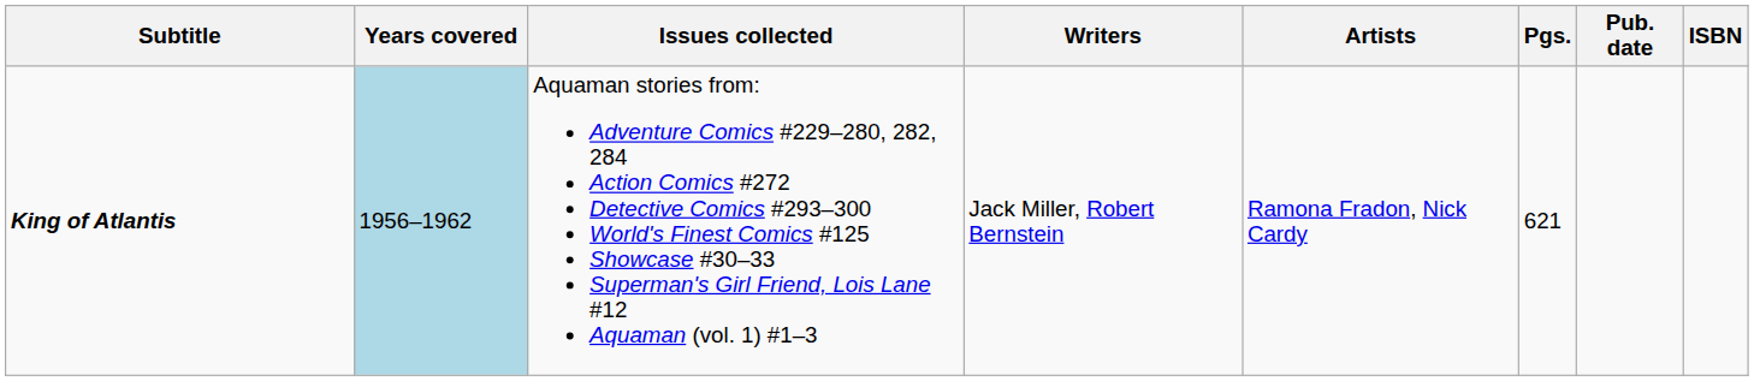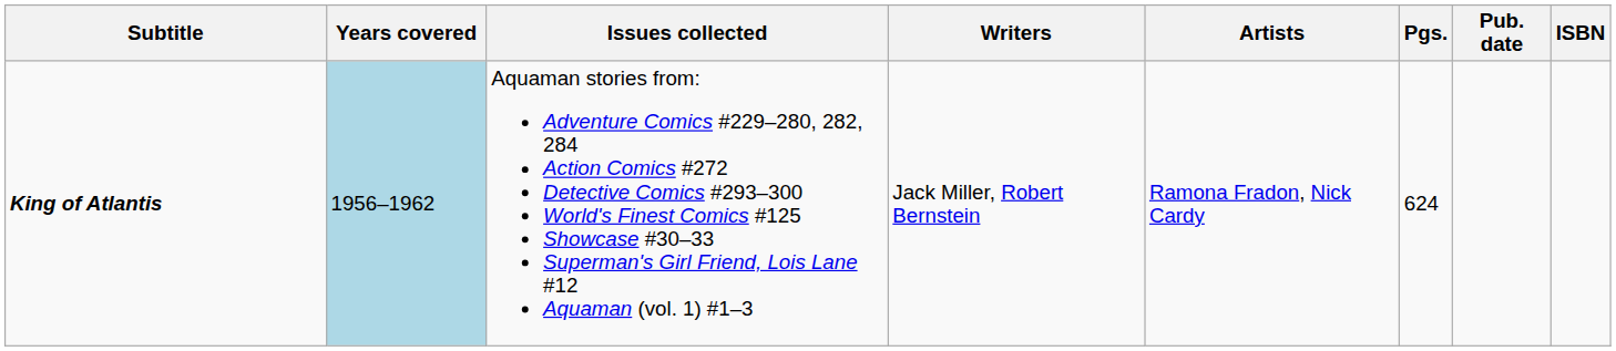 <table class="wikitable sortable" width=98%>
 <tr>
 <th class="unsortable" width="20%">Subtitle</th>
 <th width="10%">Years covered</th>
 <th width="25%">Issues collected</th>
 <th class="unsortable">Writers</th>
 <th class="unsortable">Artists</th>
 <th>Pgs.</th>
 <th>Pub. date</th>
 <th class="unsortable">ISBN</th>
 </tr>
 <tr>
 <td><strong><em>King of Atlantis</em></strong></td>
 <td style="background: lightblue;">1956–1962</td>
 <td>Aquaman stories from:<br><ul><li><em><a href='#'>Adventure Comics</a></em> #229–280, 282, 284</li><li><em><a href='#'>Action Comics</a></em> #272</li><li><em><a href='#'>Detective Comics</a></em> #293–300</li><li><em><a href='#'>World's Finest Comics</a></em> #125</li><li><em><a href='#'>Showcase</a></em> #30–33</li><li><em><a href='#'>Superman's Girl Friend, Lois Lane</a></em> #12</li><li><em><a href='#'>Aquaman</a></em> (vol. 1) #1–3</li></ul></td>
 <td>Jack Miller, <a href='#'>Robert Bernstein</a></td>
 <td><a href='#'>Ramona Fradon</a>, <a href='#'>Nick Cardy</a></td>
-<td>621</td>
+<td>624</td>
 <td></td>
 <td></td>
 </tr>
 </table>
